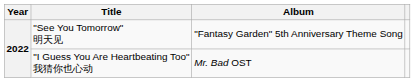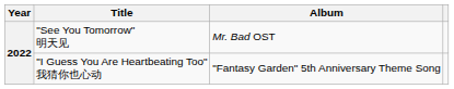 <table class="wikitable plainrowheaders">
 <tr>
 <th scope="col">Year</th>
 <th scope="col">Title</th>
 <th scope="col">Album</th>
 <th scope="col" class="unsortable"></th>
 </tr>
 <tr>
 <th scope="row" rowspan="2">2022</th>
 <td>"See You Tomorrow"<br> 明天见</td>
-<td>"Fantasy Garden" 5th Anniversary Theme Song</td>
+<td><em>Mr. Bad</em> OST</td>
 <td style="text-align:center"></td>
 </tr>
 <tr>
 <td>"I Guess You Are Heartbeating Too"<br> 我猜你也心动</td>
-<td><em>Mr. Bad</em> OST</td>
+<td>"Fantasy Garden" 5th Anniversary Theme Song</td>
 <td style="text-align:center"></td>
 </tr>
 </table>
